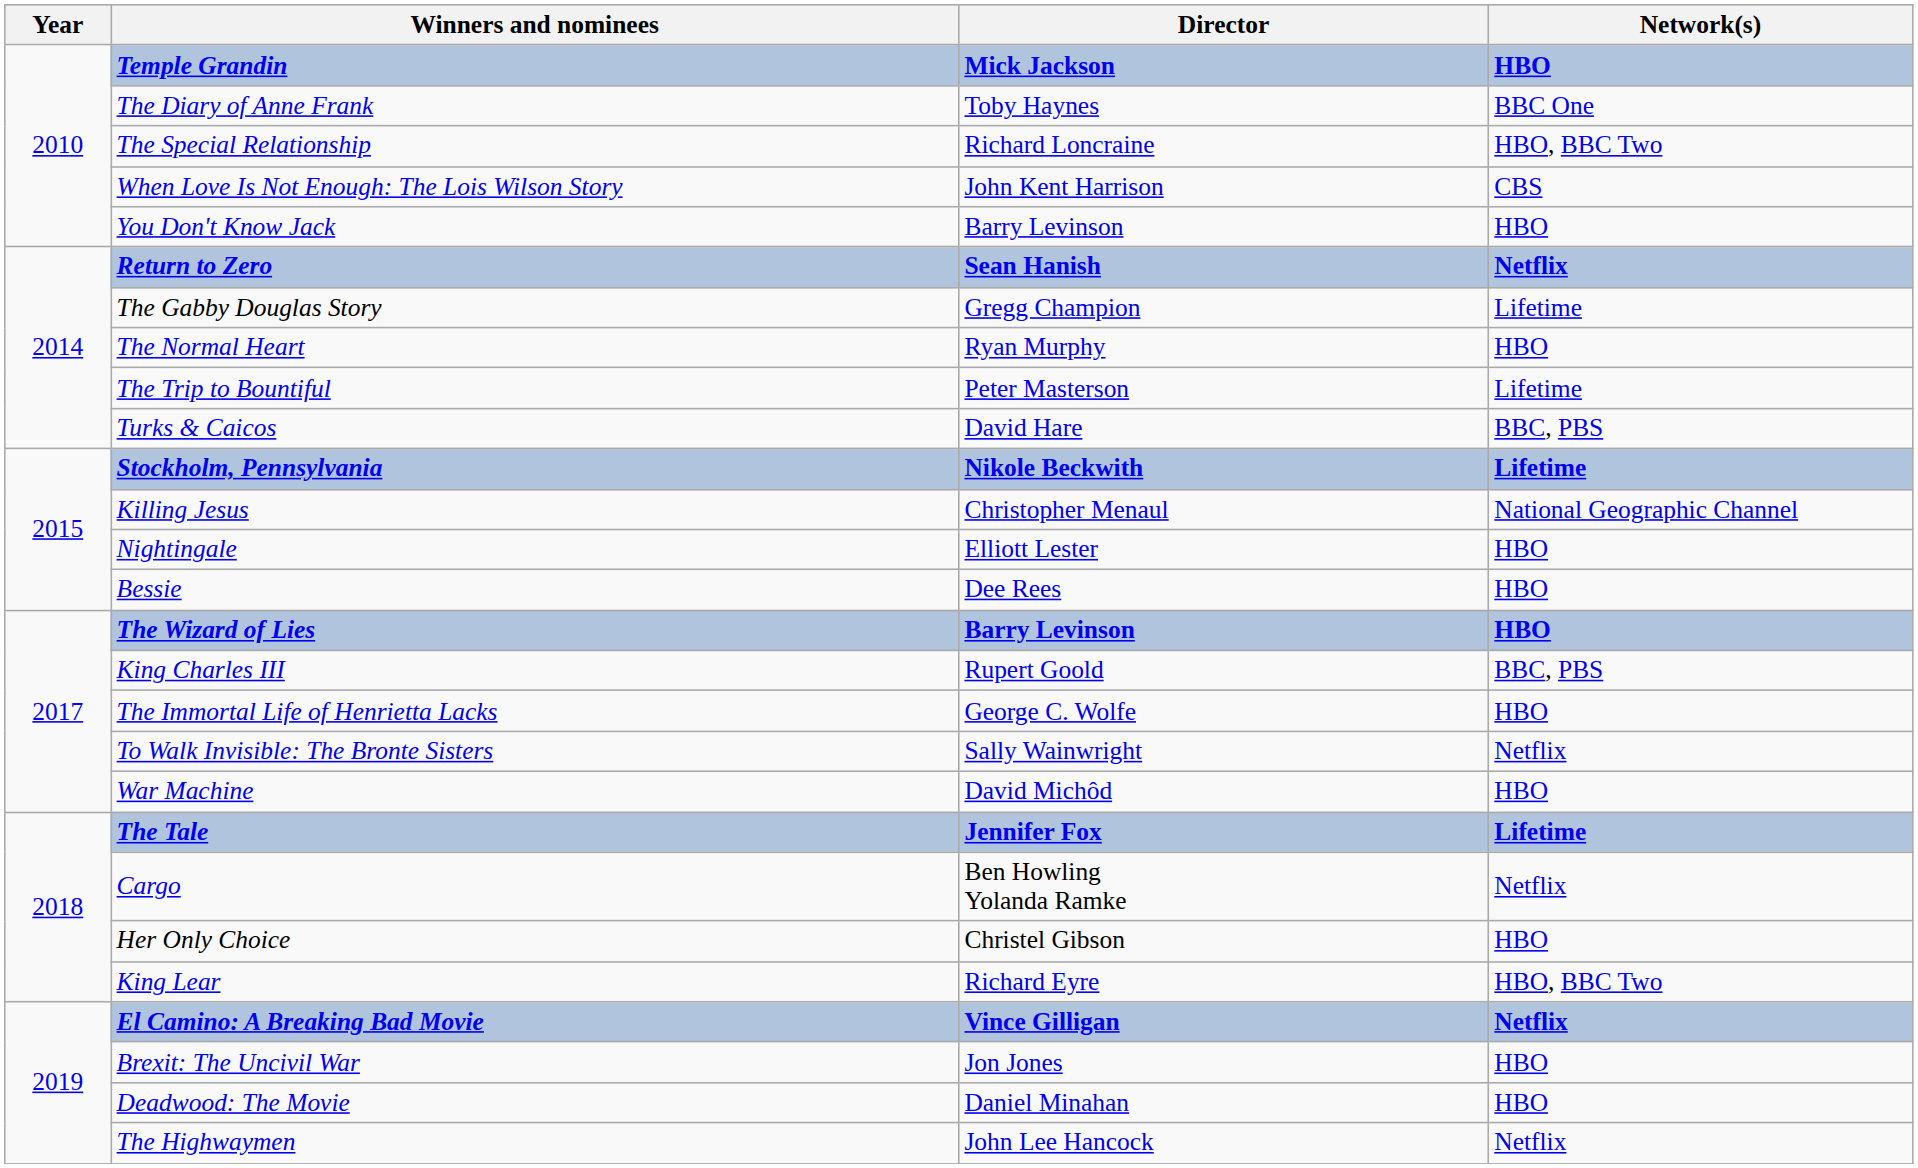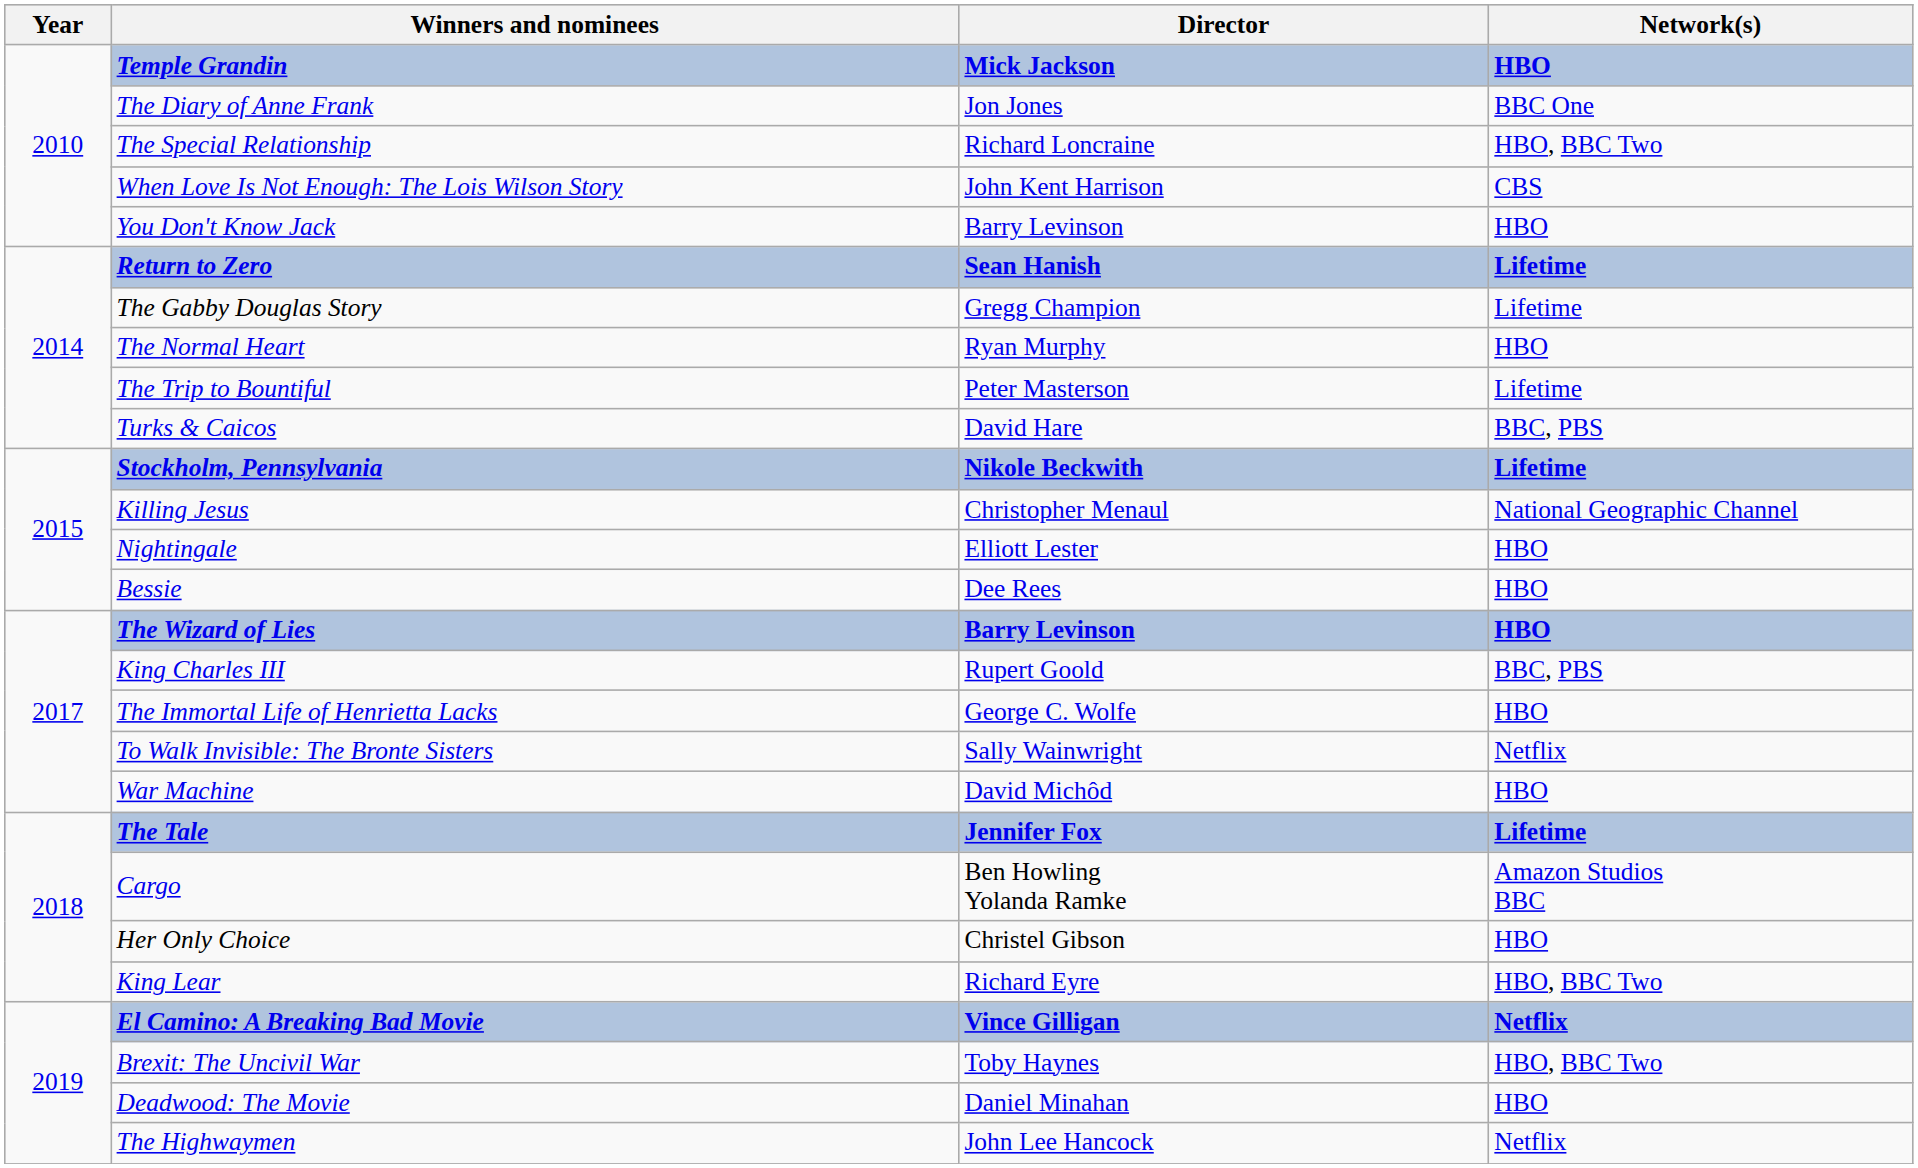 <table class="wikitable" width="95%" cellpadding="5">
 <tr>
 <th style="width:5%;">Year</th>
 <th style="width:40%;">Winners and nominees</th>
 <th style="width:25%;">Director</th>
 <th style="width:20%;">Network(s)</th>
 </tr>
 <tr>
 <td rowspan="5" style="text-align:center;"><a href='#'>2010</a></td>
 <td style="background:#B0C4DE;"><strong><em><a href='#'>Temple Grandin</a></em></strong></td>
 <td style="background:#B0C4DE;"><strong><a href='#'>Mick Jackson</a></strong></td>
 <td style="background:#B0C4DE;"><strong><a href='#'>HBO</a></strong></td>
 </tr>
 <tr>
 <td><em><a href='#'>The Diary of Anne Frank</a></em></td>
-<td><a href='#'>Toby Haynes</a></td>
+<td><a href='#'>Jon Jones</a></td>
 <td><a href='#'>BBC One</a></td>
 </tr>
 <tr>
 <td><em><a href='#'>The Special Relationship</a></em></td>
 <td><a href='#'>Richard Loncraine</a></td>
 <td><a href='#'>HBO</a>, <a href='#'>BBC Two</a></td>
 </tr>
 <tr>
 <td><em><a href='#'>When Love Is Not Enough: The Lois Wilson Story</a></em></td>
 <td><a href='#'>John Kent Harrison</a></td>
 <td><a href='#'>CBS</a></td>
 </tr>
 <tr>
 <td><em><a href='#'>You Don't Know Jack</a></em></td>
 <td><a href='#'>Barry Levinson</a></td>
 <td><a href='#'>HBO</a></td>
 </tr>
 <tr>
 <td rowspan="5" style="text-align:center;"><a href='#'>2014</a></td>
 <td style="background:#B0C4DE;"><strong><em><a href='#'>Return to Zero</a></em></strong></td>
 <td style="background:#B0C4DE;"><strong><a href='#'>Sean Hanish</a></strong></td>
-<td style="background:#B0C4DE;"><strong><a href='#'>Netflix</a></strong></td>
+<td style="background:#B0C4DE;"><strong><a href='#'>Lifetime</a></strong></td>
 </tr>
 <tr>
 <td><em>The Gabby Douglas Story</em></td>
 <td><a href='#'>Gregg Champion</a></td>
 <td><a href='#'>Lifetime</a></td>
 </tr>
 <tr>
 <td><em><a href='#'>The Normal Heart</a></em></td>
 <td><a href='#'>Ryan Murphy</a></td>
 <td><a href='#'>HBO</a></td>
 </tr>
 <tr>
 <td><em><a href='#'>The Trip to Bountiful</a></em></td>
 <td><a href='#'>Peter Masterson</a></td>
 <td><a href='#'>Lifetime</a></td>
 </tr>
 <tr>
 <td><em><a href='#'>Turks & Caicos</a></em></td>
 <td><a href='#'>David Hare</a></td>
 <td><a href='#'>BBC</a>, <a href='#'>PBS</a></td>
 </tr>
 <tr>
 <td rowspan="4" style="text-align:center;"><a href='#'>2015</a></td>
 <td style="background:#B0C4DE;"><strong><em><a href='#'>Stockholm, Pennsylvania</a></em></strong></td>
 <td style="background:#B0C4DE;"><strong><a href='#'>Nikole Beckwith</a></strong></td>
 <td style="background:#B0C4DE;"><strong><a href='#'>Lifetime</a></strong></td>
 </tr>
 <tr>
 <td><em><a href='#'>Killing Jesus</a></em></td>
 <td><a href='#'>Christopher Menaul</a></td>
 <td><a href='#'>National Geographic Channel</a></td>
 </tr>
 <tr>
 <td><em><a href='#'>Nightingale</a></em></td>
 <td><a href='#'>Elliott Lester</a></td>
 <td><a href='#'>HBO</a></td>
 </tr>
 <tr>
 <td><em><a href='#'>Bessie</a></em></td>
 <td><a href='#'>Dee Rees</a></td>
 <td><a href='#'>HBO</a></td>
 </tr>
 <tr>
 <td rowspan="5" style="text-align:center;"><a href='#'>2017</a></td>
 <td style="background:#B0C4DE;"><strong><em><a href='#'>The Wizard of Lies</a></em></strong></td>
 <td style="background:#B0C4DE;"><strong><a href='#'>Barry Levinson</a></strong></td>
 <td style="background:#B0C4DE;"><strong><a href='#'>HBO</a></strong></td>
 </tr>
 <tr>
 <td><em><a href='#'>King Charles III</a></em></td>
 <td><a href='#'>Rupert Goold</a></td>
 <td><a href='#'>BBC</a>, <a href='#'>PBS</a></td>
 </tr>
 <tr>
 <td><em><a href='#'>The Immortal Life of Henrietta Lacks</a></em></td>
 <td><a href='#'>George C. Wolfe</a></td>
 <td><a href='#'>HBO</a></td>
 </tr>
 <tr>
 <td><em><a href='#'>To Walk Invisible: The Bronte Sisters</a></em></td>
 <td><a href='#'>Sally Wainwright</a></td>
 <td><a href='#'>Netflix</a></td>
 </tr>
 <tr>
 <td><em><a href='#'>War Machine</a></em></td>
 <td><a href='#'>David Michôd</a></td>
 <td><a href='#'>HBO</a></td>
 </tr>
 <tr>
 <td rowspan="4" style="text-align:center;"><a href='#'>2018</a></td>
 <td style="background:#B0C4DE;"><strong><em><a href='#'>The Tale</a></em></strong></td>
 <td style="background:#B0C4DE;"><strong><a href='#'>Jennifer Fox</a></strong></td>
 <td style="background:#B0C4DE;"><strong><a href='#'>Lifetime</a></strong></td>
 </tr>
 <tr>
 <td><em><a href='#'>Cargo</a></em></td>
 <td>Ben Howling <br>Yolanda Ramke</td>
-<td><a href='#'>Netflix</a></td>
+<td><a href='#'>Amazon Studios</a><br> <a href='#'>BBC</a></td>
 </tr>
 <tr>
 <td><em>Her Only Choice</em></td>
 <td>Christel Gibson</td>
 <td><a href='#'>HBO</a></td>
 </tr>
 <tr>
 <td><em><a href='#'>King Lear</a></em></td>
 <td><a href='#'>Richard Eyre</a></td>
 <td><a href='#'>HBO</a>, <a href='#'>BBC Two</a></td>
 </tr>
 <tr>
 <td rowspan="4" style="text-align:center;"><a href='#'>2019</a></td>
 <td style="background:#B0C4DE;"><strong><em><a href='#'>El Camino: A Breaking Bad Movie</a></em></strong></td>
 <td style="background:#B0C4DE;"><strong><a href='#'>Vince Gilligan</a></strong></td>
 <td style="background:#B0C4DE;"><strong><a href='#'>Netflix</a></strong></td>
 </tr>
 <tr>
 <td><em><a href='#'>Brexit: The Uncivil War </a></em></td>
-<td><a href='#'>Jon Jones</a></td>
-<td><a href='#'>HBO</a></td>
+<td><a href='#'>Toby Haynes</a></td>
+<td><a href='#'>HBO</a>, <a href='#'>BBC Two</a></td>
 </tr>
 <tr>
 <td><em><a href='#'>Deadwood: The Movie </a></em></td>
 <td><a href='#'>Daniel Minahan</a></td>
 <td><a href='#'>HBO</a></td>
 </tr>
 <tr>
 <td><em><a href='#'>The Highwaymen</a></em></td>
 <td><a href='#'>John Lee Hancock</a></td>
 <td><a href='#'>Netflix</a></td>
 </tr>
 </table>
